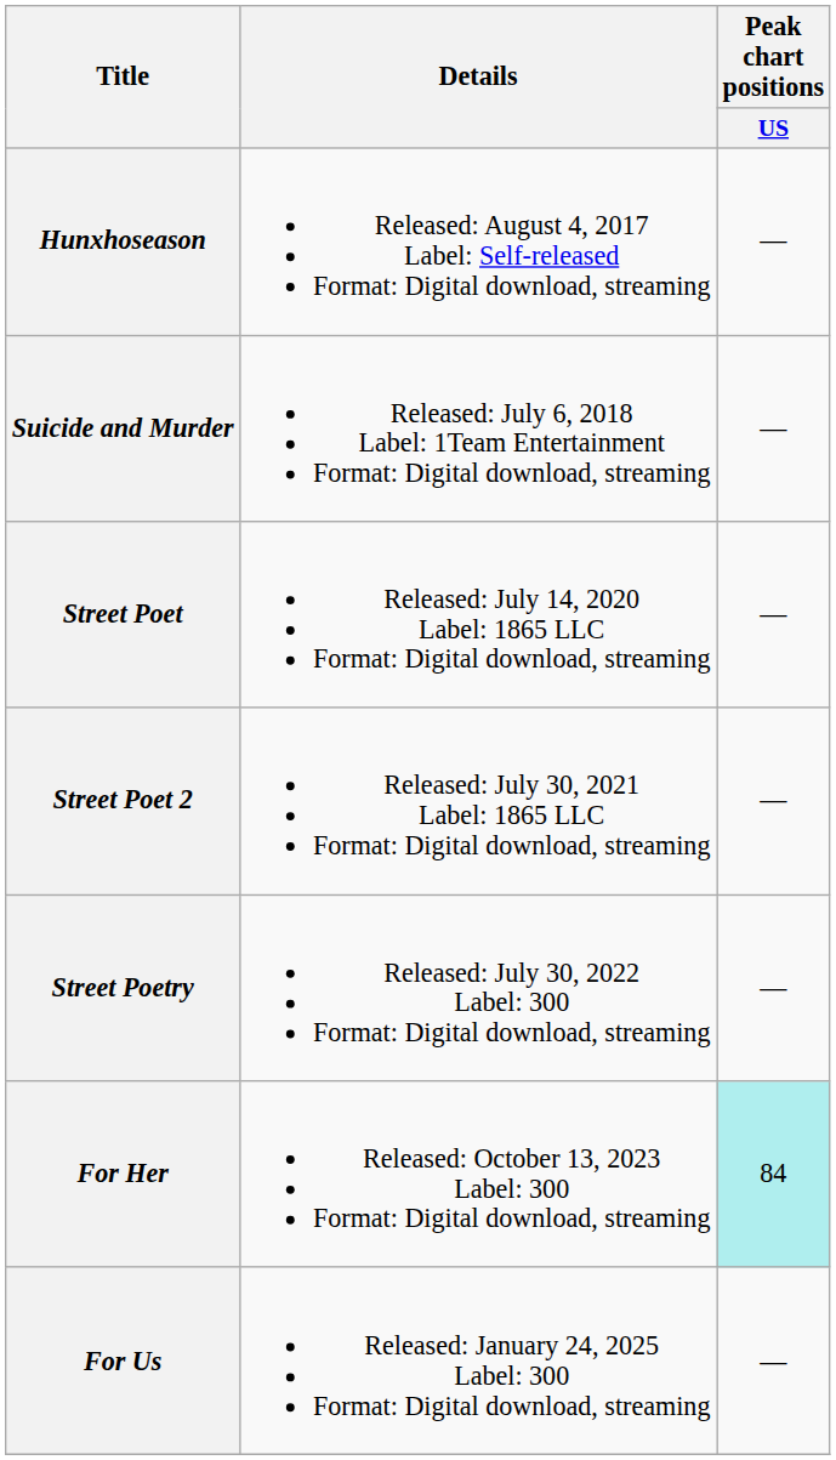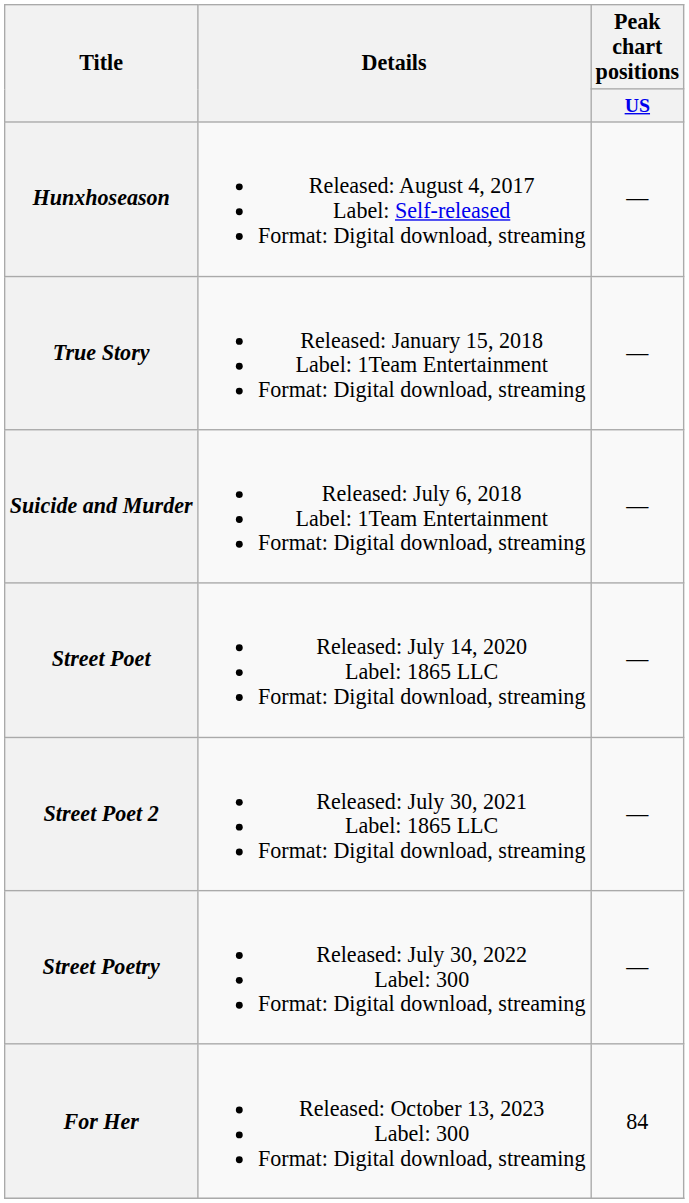 <table class="wikitable plainrowheaders" style="text-align:center;">
 <tr>
 <th scope="col" rowspan="2">Title</th>
 <th scope="col" rowspan="2">Details</th>
 <th scope="col" colspan="1">Peak chart positions</th>
 </tr>
 <tr>
 <th scope="col" style="width:3em;font-size:90%;"><a href='#'>US</a><br></th>
 </tr>
 <tr>
 <th scope="row"><em>Hunxhoseason</em></th>
 <td><br><ul><li>Released: August 4, 2017</li><li>Label: <a href='#'>Self-released</a></li><li>Format: Digital download, streaming</li></ul></td>
+<td>—</td>
+</tr>
+<tr>
+<th scope="row"><em>True Story</em></th>
+<td><br><ul><li>Released: January 15, 2018</li><li>Label: 1Team Entertainment</li><li>Format: Digital download, streaming</li></ul></td>
 <td>—</td>
 </tr>
 <tr>
 <th scope="row"><em>Suicide and Murder</em></th>
 <td><br><ul><li>Released: July 6, 2018</li><li>Label: 1Team Entertainment</li><li>Format: Digital download, streaming</li></ul></td>
 <td>—</td>
 </tr>
 <tr>
 <th scope="row"><em>Street Poet</em></th>
 <td><br><ul><li>Released: July 14, 2020</li><li>Label: 1865 LLC</li><li>Format: Digital download, streaming</li></ul></td>
 <td>—</td>
 </tr>
 <tr>
 <th scope="row"><em>Street Poet 2</em></th>
 <td><br><ul><li>Released: July 30, 2021</li><li>Label: 1865 LLC</li><li>Format: Digital download, streaming</li></ul></td>
 <td>—</td>
 </tr>
 <tr>
 <th scope="row"><em>Street Poetry</em></th>
 <td><br><ul><li>Released: July 30, 2022</li><li>Label: 300</li><li>Format: Digital download, streaming</li></ul></td>
 <td>—</td>
 </tr>
 <tr>
 <th scope="row"><em>For Her</em></th>
 <td><br><ul><li>Released: October 13, 2023</li><li>Label: 300</li><li>Format: Digital download, streaming</li></ul></td>
-<td style="background: paleturquoise;">84</td>
-</tr>
-<tr>
-<th scope="row"><em>For Us</em></th>
-<td><br><ul><li>Released: January 24, 2025</li><li>Label: 300</li><li>Format: Digital download, streaming</li></ul></td>
-<td>—</td>
+<td>84</td>
 </tr>
 <tr>
 </tr>
 </table>
